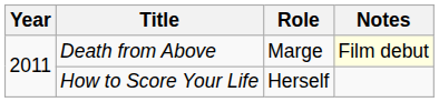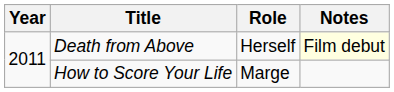 <table class="wikitable sortable">
 <tr>
 <th>Year</th>
 <th>Title</th>
 <th>Role</th>
 <th class="unsortable">Notes</th>
 </tr>
 <tr>
 <td rowspan="2">2011</td>
 <td><em>Death from Above</em></td>
-<td>Marge</td>
+<td>Herself</td>
 <td style="background: lightyellow;">Film debut</td>
 </tr>
 <tr>
 <td><em>How to Score Your Life</em></td>
-<td>Herself</td>
+<td>Marge</td>
 <td></td>
 </tr>
 </table>
